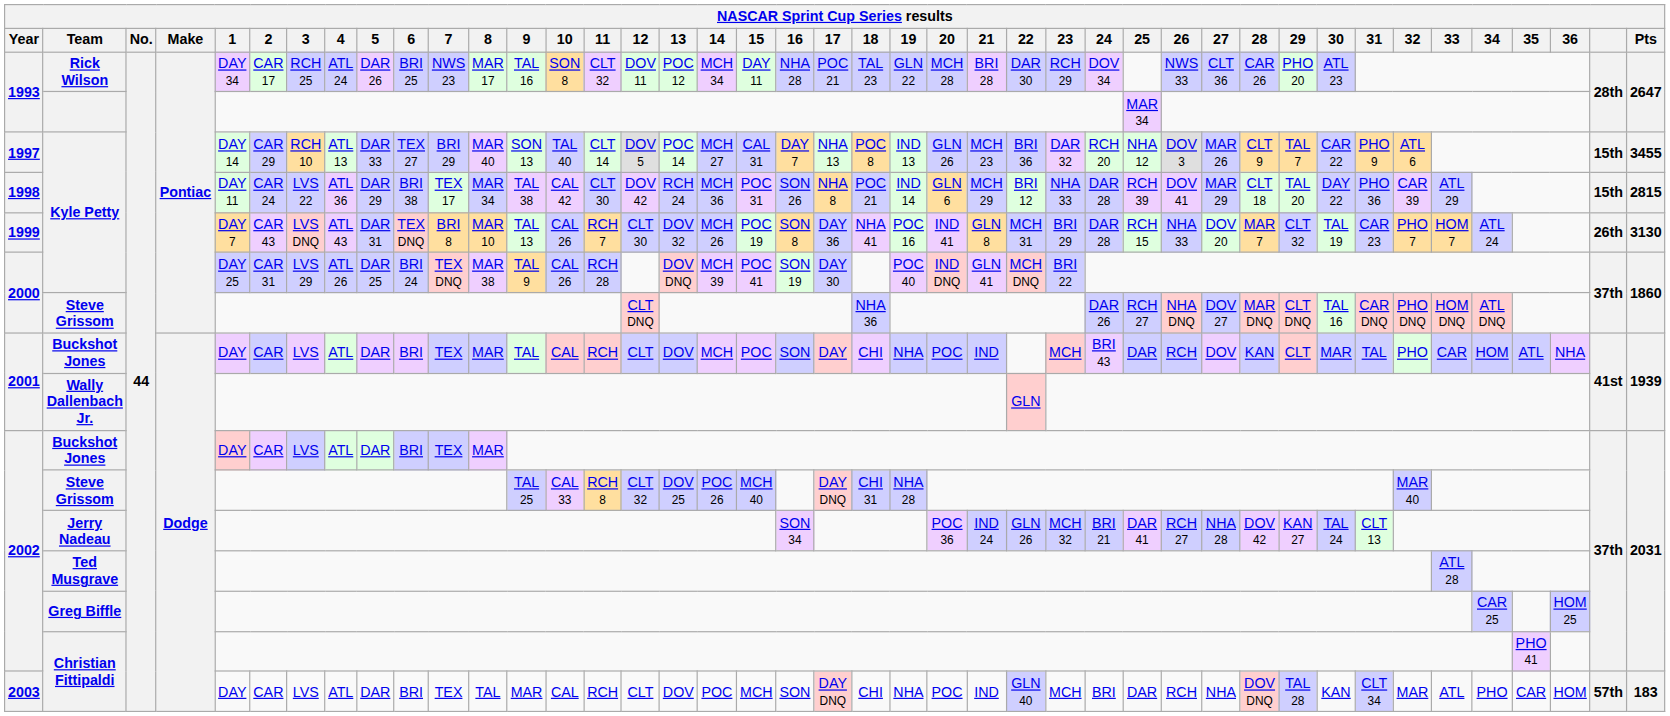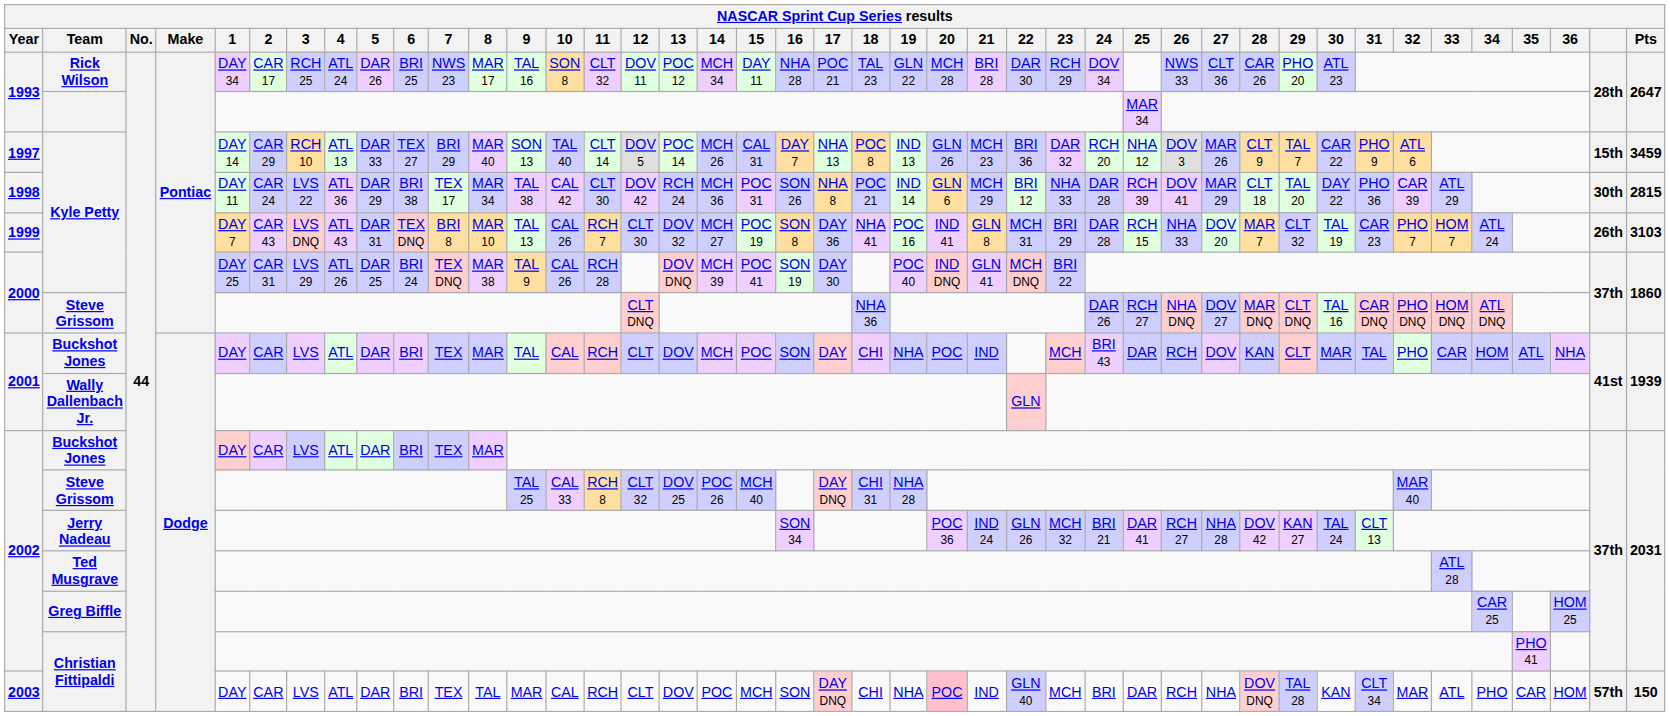 <table class="wikitable" style="text-align:center; font-size:75%">
 <tr>
 <th colspan=45><a href='#'>NASCAR Sprint Cup Series</a> results</th>
 </tr>
 <tr>
 <th>Year</th>
 <th>Team</th>
 <th>No.</th>
 <th>Make</th>
 <th>1</th>
 <th>2</th>
 <th>3</th>
 <th>4</th>
 <th>5</th>
 <th>6</th>
 <th>7</th>
 <th>8</th>
 <th>9</th>
 <th>10</th>
 <th>11</th>
 <th>12</th>
 <th>13</th>
 <th>14</th>
 <th>15</th>
 <th>16</th>
 <th>17</th>
 <th>18</th>
 <th>19</th>
 <th>20</th>
 <th>21</th>
 <th>22</th>
 <th>23</th>
 <th>24</th>
 <th>25</th>
 <th>26</th>
 <th>27</th>
 <th>28</th>
 <th>29</th>
 <th>30</th>
 <th>31</th>
 <th>32</th>
 <th>33</th>
 <th>34</th>
 <th>35</th>
 <th>36</th>
 <th></th>
 <th>Pts</th>
 </tr>
 <tr>
 <th rowspan=2><a href='#'>1993</a></th>
 <th><a href='#'>Rick Wilson</a></th>
 <th rowspan=16>44</th>
 <th rowspan=7><a href='#'>Pontiac</a></th>
 <td style="background:#EFCFFF;"><a href='#'>DAY</a><br><small>34</small></td>
 <td style="background:#DFFFDF;"><a href='#'>CAR</a><br><small>17</small></td>
 <td style="background:#CFCFFF;"><a href='#'>RCH</a><br><small>25</small></td>
 <td style="background:#CFCFFF;"><a href='#'>ATL</a><br><small>24</small></td>
 <td style="background:#EFCFFF;"><a href='#'>DAR</a><br><small>26</small></td>
 <td style="background:#CFCFFF;"><a href='#'>BRI</a><br><small>25</small></td>
 <td style="background:#CFCFFF;"><a href='#'>NWS</a><br><small>23</small></td>
 <td style="background:#DFFFDF;"><a href='#'>MAR</a><br><small>17</small></td>
 <td style="background:#DFFFDF;"><a href='#'>TAL</a><br><small>16</small></td>
 <td style="background:#FFDF9F;"><a href='#'>SON</a><br><small>8</small></td>
 <td style="background:#EFCFFF;"><a href='#'>CLT</a><br><small>32</small></td>
 <td style="background:#DFFFDF;"><a href='#'>DOV</a><br><small>11</small></td>
 <td style="background:#DFFFDF;"><a href='#'>POC</a><br><small>12</small></td>
 <td style="background:#EFCFFF;"><a href='#'>MCH</a><br><small>34</small></td>
 <td style="background:#DFFFDF;"><a href='#'>DAY</a><br><small>11</small></td>
 <td style="background:#CFCFFF;"><a href='#'>NHA</a><br><small>28</small></td>
 <td style="background:#CFCFFF;"><a href='#'>POC</a><br><small>21</small></td>
 <td style="background:#CFCFFF;"><a href='#'>TAL</a><br><small>23</small></td>
 <td style="background:#CFCFFF;"><a href='#'>GLN</a><br><small>22</small></td>
 <td style="background:#CFCFFF;"><a href='#'>MCH</a><br><small>28</small></td>
 <td style="background:#EFCFFF;"><a href='#'>BRI</a><br><small>28</small></td>
 <td style="background:#CFCFFF;"><a href='#'>DAR</a><br><small>30</small></td>
 <td style="background:#CFCFFF;"><a href='#'>RCH</a><br><small>29</small></td>
 <td style="background:#EFCFFF;"><a href='#'>DOV</a><br><small>34</small></td>
 <td></td>
 <td style="background:#CFCFFF;"><a href='#'>NWS</a><br><small>33</small></td>
 <td style="background:#CFCFFF;"><a href='#'>CLT</a><br><small>36</small></td>
 <td style="background:#CFCFFF;"><a href='#'>CAR</a><br><small>26</small></td>
 <td style="background:#DFFFDF;"><a href='#'>PHO</a><br><small>20</small></td>
 <td style="background:#CFCFFF;"><a href='#'>ATL</a><br><small>23</small></td>
 <td colspan=6></td>
 <th rowspan=2>28th</th>
 <th rowspan=2>2647</th>
 </tr>
 <tr>
 <th></th>
 <td colspan=24></td>
 <td style="background:#EFCFFF;"><a href='#'>MAR</a><br><small>34</small></td>
 <td colspan=11></td>
 </tr>
 <tr>
 <th><a href='#'>1997</a></th>
 <th rowspan=4><a href='#'>Kyle Petty</a></th>
 <td style="background:#DFFFDF;"><a href='#'>DAY</a><br><small>14</small></td>
 <td style="background:#CFCFFF;"><a href='#'>CAR</a><br><small>29</small></td>
 <td style="background:#FFDF9F;"><a href='#'>RCH</a><br><small>10</small></td>
 <td style="background:#DFFFDF;"><a href='#'>ATL</a><br><small>13</small></td>
 <td style="background:#CFCFFF;"><a href='#'>DAR</a><br><small>33</small></td>
 <td style="background:#CFCFFF;"><a href='#'>TEX</a><br><small>27</small></td>
 <td style="background:#CFCFFF;"><a href='#'>BRI</a><br><small>29</small></td>
 <td style="background:#EFCFFF;"><a href='#'>MAR</a><br><small>40</small></td>
 <td style="background:#DFFFDF;"><a href='#'>SON</a><br><small>13</small></td>
 <td style="background:#CFCFFF;"><a href='#'>TAL</a><br><small>40</small></td>
 <td style="background:#DFFFDF;"><a href='#'>CLT</a><br><small>14</small></td>
 <td style="background:#dfdfdf;"><a href='#'>DOV</a><br><small>5</small></td>
 <td style="background:#DFFFDF;"><a href='#'>POC</a><br><small>14</small></td>
-<td style="background:#CFCFFF;"><a href='#'>MCH</a><br><small>27</small></td>
+<td style="background:#CFCFFF;"><a href='#'>MCH</a><br><small>26</small></td>
 <td style="background:#CFCFFF;"><a href='#'>CAL</a><br><small>31</small></td>
 <td style="background:#FFDF9F;"><a href='#'>DAY</a><br><small>7</small></td>
 <td style="background:#DFFFDF;"><a href='#'>NHA</a><br><small>13</small></td>
 <td style="background:#FFDF9F;"><a href='#'>POC</a><br><small>8</small></td>
 <td style="background:#DFFFDF;"><a href='#'>IND</a><br><small>13</small></td>
 <td style="background:#CFCFFF;"><a href='#'>GLN</a><br><small>26</small></td>
 <td style="background:#CFCFFF;"><a href='#'>MCH</a><br><small>23</small></td>
 <td style="background:#CFCFFF;"><a href='#'>BRI</a><br><small>36</small></td>
 <td style="background:#EFCFFF;"><a href='#'>DAR</a><br><small>32</small></td>
 <td style="background:#DFFFDF;"><a href='#'>RCH</a><br><small>20</small></td>
 <td style="background:#DFFFDF;"><a href='#'>NHA</a><br><small>12</small></td>
 <td style="background:#dfdfdf;"><a href='#'>DOV</a><br><small>3</small></td>
 <td style="background:#CFCFFF;"><a href='#'>MAR</a><br><small>26</small></td>
 <td style="background:#FFDF9F;"><a href='#'>CLT</a><br><small>9</small></td>
 <td style="background:#FFDF9F;"><a href='#'>TAL</a><br><small>7</small></td>
 <td style="background:#CFCFFF;"><a href='#'>CAR</a><br><small>22</small></td>
 <td style="background:#FFDF9F;"><a href='#'>PHO</a><br><small>9</small></td>
 <td style="background:#FFDF9F;"><a href='#'>ATL</a><br><small>6</small></td>
 <td colspan=4></td>
 <th>15th</th>
-<th>3455</th>
+<th>3459</th>
 </tr>
 <tr>
 <th><a href='#'>1998</a></th>
 <td style="background:#DFFFDF;"><a href='#'>DAY</a><br><small>11</small></td>
 <td style="background:#CFCFFF;"><a href='#'>CAR</a><br><small>24</small></td>
 <td style="background:#CFCFFF;"><a href='#'>LVS</a><br><small>22</small></td>
 <td style="background:#EFCFFF;"><a href='#'>ATL</a><br><small>36</small></td>
 <td style="background:#CFCFFF;"><a href='#'>DAR</a><br><small>29</small></td>
 <td style="background:#CFCFFF;"><a href='#'>BRI</a><br><small>38</small></td>
 <td style="background:#DFFFDF;"><a href='#'>TEX</a><br><small>17</small></td>
 <td style="background:#CFCFFF;"><a href='#'>MAR</a><br><small>34</small></td>
 <td style="background:#EFCFFF;"><a href='#'>TAL</a><br><small>38</small></td>
 <td style="background:#EFCFFF;"><a href='#'>CAL</a><br><small>42</small></td>
 <td style="background:#CFCFFF;"><a href='#'>CLT</a><br><small>30</small></td>
 <td style="background:#EFCFFF;"><a href='#'>DOV</a><br><small>42</small></td>
 <td style="background:#CFCFFF;"><a href='#'>RCH</a><br><small>24</small></td>
 <td style="background:#CFCFFF;"><a href='#'>MCH</a><br><small>36</small></td>
 <td style="background:#EFCFFF;"><a href='#'>POC</a><br><small>31</small></td>
 <td style="background:#CFCFFF;"><a href='#'>SON</a><br><small>26</small></td>
 <td style="background:#FFDF9F;"><a href='#'>NHA</a><br><small>8</small></td>
 <td style="background:#CFCFFF;"><a href='#'>POC</a><br><small>21</small></td>
 <td style="background:#DFFFDF;"><a href='#'>IND</a><br><small>14</small></td>
 <td style="background:#FFDF9F;"><a href='#'>GLN</a><br><small>6</small></td>
 <td style="background:#CFCFFF;"><a href='#'>MCH</a><br><small>29</small></td>
 <td style="background:#DFFFDF;"><a href='#'>BRI</a><br><small>12</small></td>
 <td style="background:#CFCFFF;"><a href='#'>NHA</a><br><small>33</small></td>
 <td style="background:#CFCFFF;"><a href='#'>DAR</a><br><small>28</small></td>
 <td style="background:#EFCFFF;"><a href='#'>RCH</a><br><small>39</small></td>
 <td style="background:#EFCFFF;"><a href='#'>DOV</a><br><small>41</small></td>
 <td style="background:#CFCFFF;"><a href='#'>MAR</a><br><small>29</small></td>
 <td style="background:#DFFFDF;"><a href='#'>CLT</a><br><small>18</small></td>
 <td style="background:#DFFFDF;"><a href='#'>TAL</a><br><small>20</small></td>
 <td style="background:#CFCFFF;"><a href='#'>DAY</a><br><small>22</small></td>
 <td style="background:#CFCFFF;"><a href='#'>PHO</a><br><small>36</small></td>
 <td style="background:#EFCFFF;"><a href='#'>CAR</a><br><small>39</small></td>
 <td style="background:#CFCFFF;"><a href='#'>ATL</a><br><small>29</small></td>
 <td colspan=3></td>
-<th>15th</th>
+<th>30th</th>
 <th>2815</th>
 </tr>
 <tr>
 <th><a href='#'>1999</a></th>
 <td style="background:#FFDF9F;"><a href='#'>DAY</a><br><small>7</small></td>
 <td style="background:#EFCFFF;"><a href='#'>CAR</a><br><small>43</small></td>
 <td style="background:#FFCFCF;"><a href='#'>LVS</a><br><small>DNQ</small></td>
 <td style="background:#EFCFFF;"><a href='#'>ATL</a><br><small>43</small></td>
 <td style="background:#CFCFFF;"><a href='#'>DAR</a><br><small>31</small></td>
 <td style="background:#FFCFCF;"><a href='#'>TEX</a><br><small>DNQ</small></td>
 <td style="background:#FFDF9F;"><a href='#'>BRI</a><br><small>8</small></td>
 <td style="background:#FFDF9F;"><a href='#'>MAR</a><br><small>10</small></td>
 <td style="background:#DFFFDF;"><a href='#'>TAL</a><br><small>13</small></td>
 <td style="background:#CFCFFF;"><a href='#'>CAL</a><br><small>26</small></td>
 <td style="background:#FFDF9F;"><a href='#'>RCH</a><br><small>7</small></td>
 <td style="background:#CFCFFF;"><a href='#'>CLT</a><br><small>30</small></td>
 <td style="background:#CFCFFF;"><a href='#'>DOV</a><br><small>32</small></td>
-<td style="background:#CFCFFF;"><a href='#'>MCH</a><br><small>26</small></td>
+<td style="background:#CFCFFF;"><a href='#'>MCH</a><br><small>27</small></td>
 <td style="background:#DFFFDF;"><a href='#'>POC</a><br><small>19</small></td>
 <td style="background:#FFDF9F;"><a href='#'>SON</a><br><small>8</small></td>
 <td style="background:#CFCFFF;"><a href='#'>DAY</a><br><small>36</small></td>
 <td style="background:#EFCFFF;"><a href='#'>NHA</a><br><small>41</small></td>
 <td style="background:#DFFFDF;"><a href='#'>POC</a><br><small>16</small></td>
 <td style="background:#EFCFFF;"><a href='#'>IND</a><br><small>41</small></td>
 <td style="background:#FFDF9F;"><a href='#'>GLN</a><br><small>8</small></td>
 <td style="background:#CFCFFF;"><a href='#'>MCH</a><br><small>31</small></td>
 <td style="background:#CFCFFF;"><a href='#'>BRI</a><br><small>29</small></td>
 <td style="background:#CFCFFF;"><a href='#'>DAR</a><br><small>28</small></td>
 <td style="background:#DFFFDF;"><a href='#'>RCH</a><br><small>15</small></td>
 <td style="background:#CFCFFF;"><a href='#'>NHA</a><br><small>33</small></td>
 <td style="background:#DFFFDF;"><a href='#'>DOV</a><br><small>20</small></td>
 <td style="background:#FFDF9F;"><a href='#'>MAR</a><br><small>7</small></td>
 <td style="background:#CFCFFF;"><a href='#'>CLT</a><br><small>32</small></td>
 <td style="background:#DFFFDF;"><a href='#'>TAL</a><br><small>19</small></td>
 <td style="background:#CFCFFF;"><a href='#'>CAR</a><br><small>23</small></td>
 <td style="background:#FFDF9F;"><a href='#'>PHO</a><br><small>7</small></td>
 <td style="background:#FFDF9F;"><a href='#'>HOM</a><br><small>7</small></td>
 <td style="background:#CFCFFF;"><a href='#'>ATL</a><br><small>24</small></td>
 <td colspan=2></td>
 <th>26th</th>
-<th>3130</th>
+<th>3103</th>
 </tr>
 <tr>
 <th rowspan=2><a href='#'>2000</a></th>
 <td style="background:#CFCFFF;"><a href='#'>DAY</a><br><small>25</small></td>
 <td style="background:#CFCFFF;"><a href='#'>CAR</a><br><small>31</small></td>
 <td style="background:#CFCFFF;"><a href='#'>LVS</a><br><small>29</small></td>
 <td style="background:#CFCFFF;"><a href='#'>ATL</a><br><small>26</small></td>
 <td style="background:#CFCFFF;"><a href='#'>DAR</a><br><small>25</small></td>
 <td style="background:#CFCFFF;"><a href='#'>BRI</a><br><small>24</small></td>
 <td style="background:#FFCFCF;"><a href='#'>TEX</a><br><small>DNQ</small></td>
 <td style="background:#EFCFFF;"><a href='#'>MAR</a><br><small>38</small></td>
 <td style="background:#FFDF9F;"><a href='#'>TAL</a><br><small>9</small></td>
 <td style="background:#CFCFFF;"><a href='#'>CAL</a><br><small>26</small></td>
 <td style="background:#CFCFFF;"><a href='#'>RCH</a><br><small>28</small></td>
 <td></td>
 <td style="background:#FFCFCF;"><a href='#'>DOV</a><br><small>DNQ</small></td>
 <td style="background:#EFCFFF;"><a href='#'>MCH</a><br><small>39</small></td>
 <td style="background:#EFCFFF;"><a href='#'>POC</a><br><small>41</small></td>
 <td style="background:#DFFFDF;"><a href='#'>SON</a><br><small>19</small></td>
 <td style="background:#CFCFFF;"><a href='#'>DAY</a><br><small>30</small></td>
 <td></td>
 <td style="background:#EFCFFF;"><a href='#'>POC</a><br><small>40</small></td>
 <td style="background:#FFCFCF;"><a href='#'>IND</a><br><small>DNQ</small></td>
 <td style="background:#EFCFFF;"><a href='#'>GLN</a><br><small>41</small></td>
 <td style="background:#FFCFCF;"><a href='#'>MCH</a><br><small>DNQ</small></td>
 <td style="background:#CFCFFF;"><a href='#'>BRI</a><br><small>22</small></td>
 <td colspan=13></td>
 <th rowspan=2>37th</th>
 <th rowspan=2>1860</th>
 </tr>
 <tr>
 <th><a href='#'>Steve Grissom</a></th>
 <td colspan=11></td>
 <td style="background:#FFCFCF;"><a href='#'>CLT</a><br><small>DNQ</small></td>
 <td colspan=5></td>
 <td style="background:#CFCFFF;"><a href='#'>NHA</a><br><small>36</small></td>
 <td colspan=5></td>
 <td style="background:#CFCFFF;"><a href='#'>DAR</a><br><small>26</small></td>
 <td style="background:#CFCFFF;"><a href='#'>RCH</a><br><small>27</small></td>
 <td style="background:#FFCFCF;"><a href='#'>NHA</a><br><small>DNQ</small></td>
 <td style="background:#CFCFFF;"><a href='#'>DOV</a><br><small>27</small></td>
 <td style="background:#FFCFCF;"><a href='#'>MAR</a><br><small>DNQ</small></td>
 <td style="background:#FFCFCF;"><a href='#'>CLT</a><br><small>DNQ</small></td>
 <td style="background:#DFFFDF;"><a href='#'>TAL</a><br><small>16</small></td>
 <td style="background:#FFCFCF;"><a href='#'>CAR</a><br><small>DNQ</small></td>
 <td style="background:#FFCFCF;"><a href='#'>PHO</a><br><small>DNQ</small></td>
 <td style="background:#FFCFCF;"><a href='#'>HOM</a><br><small>DNQ</small></td>
 <td style="background:#FFCFCF;"><a href='#'>ATL</a><br><small>DNQ</small></td>
 <td colspan=2></td>
 </tr>
 <tr>
 <th rowspan=2><a href='#'>2001</a></th>
 <th><a href='#'>Buckshot Jones</a></th>
 <th rowspan=9><a href='#'>Dodge</a></th>
 <td style="background:#EFCFFF;"><a href='#'>DAY</a><br></td>
 <td style="background:#CFCFFF;"><a href='#'>CAR</a><br></td>
 <td style="background:#EFCFFF;"><a href='#'>LVS</a><br></td>
 <td style="background:#DFFFDF;"><a href='#'>ATL</a><br></td>
 <td style="background:#EFCFFF;"><a href='#'>DAR</a><br></td>
 <td style="background:#EFCFFF;"><a href='#'>BRI</a><br></td>
 <td style="background:#CFCFFF;"><a href='#'>TEX</a><br></td>
 <td style="background:#CFCFFF;"><a href='#'>MAR</a><br></td>
 <td style="background:#DFFFDF;"><a href='#'>TAL</a><br></td>
 <td style="background:#FFCFCF;"><a href='#'>CAL</a><br></td>
 <td style="background:#FFCFCF;"><a href='#'>RCH</a><br></td>
 <td style="background:#CFCFFF;"><a href='#'>CLT</a><br></td>
 <td style="background:#CFCFFF;"><a href='#'>DOV</a><br></td>
 <td style="background:#EFCFFF;"><a href='#'>MCH</a><br></td>
 <td style="background:#EFCFFF;"><a href='#'>POC</a><br></td>
 <td style="background:#CFCFFF;"><a href='#'>SON</a><br></td>
 <td style="background:#FFCFCF;"><a href='#'>DAY</a><br></td>
 <td style="background:#EFCFFF;"><a href='#'>CHI</a><br></td>
 <td style="background:#CFCFFF;"><a href='#'>NHA</a><br></td>
 <td style="background:#CFCFFF;"><a href='#'>POC</a><br></td>
 <td style="background:#CFCFFF;"><a href='#'>IND</a> <br></td>
 <td></td>
 <td style="background:#FFCFCF;"><a href='#'>MCH</a><br></td>
 <td style="background:#EFCFFF;"><a href='#'>BRI</a><br><small>43</small></td>
 <td style="background:#CFCFFF;"><a href='#'>DAR</a><br></td>
 <td style="background:#CFCFFF;"><a href='#'>RCH</a><br></td>
 <td style="background:#EFCFFF;"><a href='#'>DOV</a><br></td>
 <td style="background:#CFCFFF;"><a href='#'>KAN</a><br></td>
 <td style="background:#FFCFCF;"><a href='#'>CLT</a><br></td>
 <td style="background:#CFCFFF;"><a href='#'>MAR</a><br></td>
 <td style="background:#CFCFFF;"><a href='#'>TAL</a><br></td>
 <td style="background:#DFFFDF;"><a href='#'>PHO</a><br></td>
 <td style="background:#CFCFFF;"><a href='#'>CAR</a><br></td>
 <td style="background:#CFCFFF;"><a href='#'>HOM</a><br></td>
 <td style="background:#CFCFFF;"><a href='#'>ATL</a><br></td>
 <td style="background:#EFCFFF;"><a href='#'>NHA</a><br></td>
 <th rowspan=2>41st</th>
 <th rowspan=2>1939</th>
 </tr>
 <tr>
 <th><a href='#'>Wally Dallenbach Jr.</a></th>
 <td colspan=21></td>
 <td style="background:#FFCFCF;"><a href='#'>GLN</a><br></td>
 <td colspan=14></td>
 </tr>
 <tr>
 <th rowspan=6><a href='#'>2002</a></th>
 <th><a href='#'>Buckshot Jones</a></th>
 <td style="background:#FFCFCF;"><a href='#'>DAY</a><br></td>
 <td style="background:#EFCFFF;"><a href='#'>CAR</a><br></td>
 <td style="background:#CFCFFF;"><a href='#'>LVS</a><br></td>
 <td style="background:#DFFFDF;"><a href='#'>ATL</a><br></td>
 <td style="background:#DFFFDF;"><a href='#'>DAR</a><br></td>
 <td style="background:#CFCFFF;"><a href='#'>BRI</a><br></td>
 <td style="background:#CFCFFF;"><a href='#'>TEX</a><br></td>
 <td style="background:#EFCFFF;"><a href='#'>MAR</a><br></td>
 <td colspan=28></td>
 <th rowspan=6>37th</th>
 <th rowspan=6>2031</th>
 </tr>
 <tr>
 <th><a href='#'>Steve Grissom</a></th>
 <td colspan=8></td>
 <td style="background:#CFCFFF;"><a href='#'>TAL</a><br><small>25</small></td>
 <td style="background:#EFCFFF;"><a href='#'>CAL</a><br><small>33</small></td>
 <td style="background:#FFDF9F;"><a href='#'>RCH</a><br><small>8</small></td>
 <td style="background:#CFCFFF;"><a href='#'>CLT</a><br><small>32</small></td>
 <td style="background:#CFCFFF;"><a href='#'>DOV</a><br><small>25</small></td>
 <td style="background:#CFCFFF;"><a href='#'>POC</a><br><small>26</small></td>
 <td style="background:#CFCFFF;"><a href='#'>MCH</a><br><small>40</small></td>
 <td></td>
 <td style="background:#FFCFCF;"><a href='#'>DAY</a><br><small>DNQ</small></td>
 <td style="background:#CFCFFF;"><a href='#'>CHI</a><br><small>31</small></td>
 <td style="background:#CFCFFF;"><a href='#'>NHA</a><br><small>28</small></td>
 <td colspan=12></td>
 <td style="background:#CFCFFF;"><a href='#'>MAR</a><br><small>40</small></td>
 <td colspan=4></td>
 </tr>
 <tr>
 <th><a href='#'>Jerry Nadeau</a></th>
 <td colspan=15></td>
 <td style="background:#EFCFFF;"><a href='#'>SON</a><br><small>34</small></td>
 <td colspan=3></td>
 <td style="background:#EFCFFF;"><a href='#'>POC</a><br><small>36</small></td>
 <td style="background:#CFCFFF;"><a href='#'>IND</a><br><small>24</small></td>
 <td style="background:#CFCFFF;"><a href='#'>GLN</a><br><small>26</small></td>
 <td style="background:#CFCFFF;"><a href='#'>MCH</a><br><small>32</small></td>
 <td style="background:#CFCFFF;"><a href='#'>BRI</a><br><small>21</small></td>
 <td style="background:#EFCFFF;"><a href='#'>DAR</a><br><small>41</small></td>
 <td style="background:#CFCFFF;"><a href='#'>RCH</a><br><small>27</small></td>
 <td style="background:#CFCFFF;"><a href='#'>NHA</a><br><small>28</small></td>
 <td style="background:#EFCFFF;"><a href='#'>DOV</a><br><small>42</small></td>
 <td style="background:#EFCFFF;"><a href='#'>KAN</a><br><small>27</small></td>
 <td style="background:#CFCFFF;"><a href='#'>TAL</a><br><small>24</small></td>
 <td style="background:#DFFFDF;"><a href='#'>CLT</a><br><small>13</small></td>
 <td colspan=5></td>
 </tr>
 <tr>
 <th><a href='#'>Ted Musgrave</a></th>
 <td colspan=32></td>
 <td style="background:#CFCFFF;"><a href='#'>ATL</a><br><small>28</small></td>
 <td colspan=3></td>
 </tr>
 <tr>
 <th><a href='#'>Greg Biffle</a></th>
 <td colspan=33></td>
 <td style="background:#CFCFFF;"><a href='#'>CAR</a><br><small>25</small></td>
 <td></td>
 <td style="background:#CFCFFF;"><a href='#'>HOM</a><br><small>25</small></td>
 </tr>
 <tr>
 <th rowspan=2><a href='#'>Christian Fittipaldi</a></th>
 <td colspan=34></td>
 <td style="background:#EFCFFF;"><a href='#'>PHO</a><br><small>41</small></td>
 <td></td>
 </tr>
 <tr>
 <th><a href='#'>2003</a></th>
 <td><a href='#'>DAY</a></td>
 <td><a href='#'>CAR</a></td>
 <td><a href='#'>LVS</a></td>
 <td><a href='#'>ATL</a></td>
 <td><a href='#'>DAR</a></td>
 <td><a href='#'>BRI</a></td>
 <td><a href='#'>TEX</a></td>
 <td><a href='#'>TAL</a></td>
 <td><a href='#'>MAR</a></td>
 <td><a href='#'>CAL</a></td>
 <td><a href='#'>RCH</a></td>
 <td><a href='#'>CLT</a></td>
 <td><a href='#'>DOV</a></td>
 <td><a href='#'>POC</a></td>
 <td><a href='#'>MCH</a></td>
 <td><a href='#'>SON</a></td>
 <td style="background:#FFCFCF;"><a href='#'>DAY</a><br><small>DNQ</small></td>
 <td><a href='#'>CHI</a></td>
 <td><a href='#'>NHA</a></td>
-<td><a href='#'>POC</a></td>
+<td style="background: pink;"><a href='#'>POC</a></td>
 <td><a href='#'>IND</a></td>
 <td style="background:#CFCFFF;"><a href='#'>GLN</a><br><small>40</small></td>
 <td><a href='#'>MCH</a></td>
 <td><a href='#'>BRI</a></td>
 <td><a href='#'>DAR</a></td>
 <td><a href='#'>RCH</a></td>
 <td><a href='#'>NHA</a></td>
 <td style="background:#FFCFCF;"><a href='#'>DOV</a><br><small>DNQ</small></td>
 <td style="background:#CFCFFF;"><a href='#'>TAL</a><br><small>28</small></td>
 <td><a href='#'>KAN</a></td>
 <td style="background:#CFCFFF;"><a href='#'>CLT</a><br><small>34</small></td>
 <td><a href='#'>MAR</a></td>
 <td><a href='#'>ATL</a></td>
 <td><a href='#'>PHO</a></td>
 <td><a href='#'>CAR</a></td>
 <td><a href='#'>HOM</a></td>
 <th>57th</th>
-<th>183</th>
+<th>150</th>
 </tr>
 </table>
